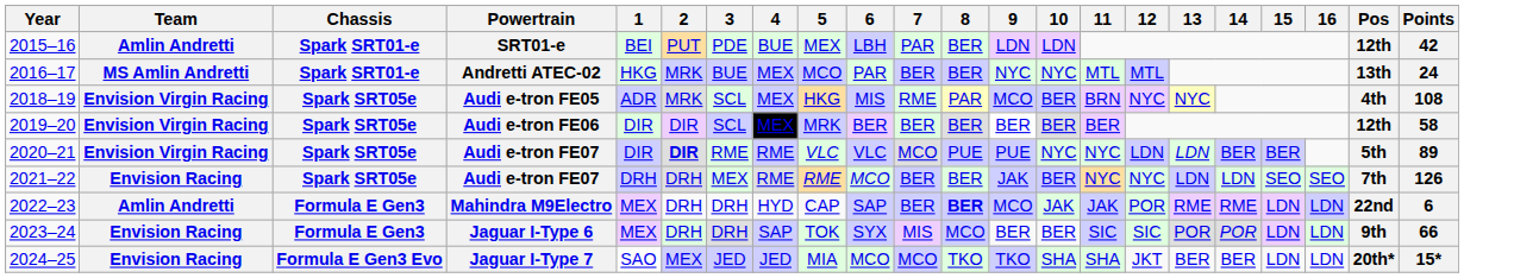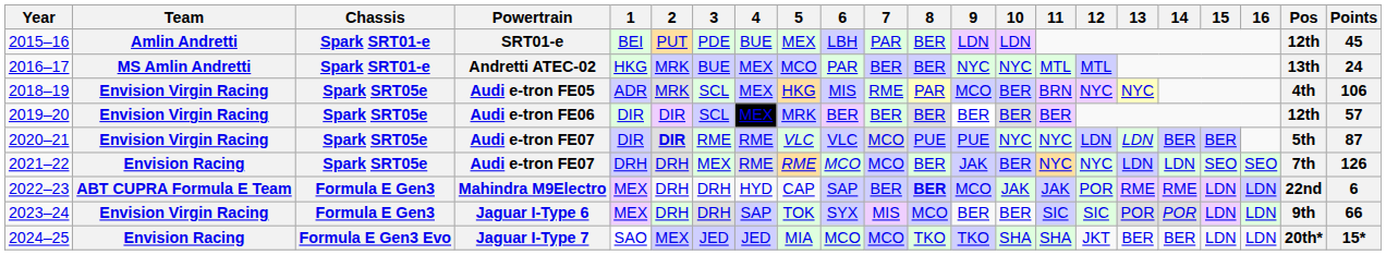 <table class="wikitable" style="text-align:center; font-size:85%">
 <tr>
 <th>Year</th>
 <th>Team</th>
 <th>Chassis</th>
 <th>Powertrain</th>
 <th>1</th>
 <th>2</th>
 <th>3</th>
 <th>4</th>
 <th>5</th>
 <th>6</th>
 <th>7</th>
 <th>8</th>
 <th>9</th>
 <th>10</th>
 <th>11</th>
 <th>12</th>
 <th>13</th>
 <th>14</th>
 <th>15</th>
 <th>16</th>
 <th>Pos</th>
 <th>Points</th>
 </tr>
 <tr>
 <td nowrap><a href='#'>2015–16</a></td>
 <th nowrap><a href='#'>Amlin Andretti</a></th>
 <th nowrap><a href='#'>Spark</a> <a href='#'>SRT01-e</a></th>
 <th>SRT01-e</th>
 <td style="background:#DFFFDF;"><a href='#'>BEI</a><br></td>
 <td style="background:#FFDF9F;"><a href='#'>PUT</a><br></td>
 <td style="background:#DFFFDF;"><a href='#'>PDE</a><br></td>
 <td style="background:#DFFFDF;"><a href='#'>BUE</a><br></td>
 <td style="background:#DFFFDF;"><a href='#'>MEX</a><br></td>
 <td style="background:#CFCFFF;"><a href='#'>LBH</a><br></td>
 <td style="background:#DFFFDF;"><a href='#'>PAR</a><br></td>
 <td style="background:#DFFFDF;"><a href='#'>BER</a><br></td>
 <td style="background:#EFCFFF;"><a href='#'>LDN</a><br></td>
 <td style="background:#EFCFFF;"><a href='#'>LDN</a><br></td>
 <td colspan=6></td>
 <th>12th</th>
-<th>42</th>
+<th>45</th>
 </tr>
 <tr>
 <td nowrap><a href='#'>2016–17</a></td>
 <th nowrap><a href='#'>MS Amlin Andretti</a></th>
 <th nowrap><a href='#'>Spark</a> <a href='#'>SRT01-e</a></th>
 <th nowrap>Andretti ATEC-02</th>
 <td style="background:#DFFFDF;"><a href='#'>HKG</a><br></td>
 <td style="background:#CFCFFF;"><a href='#'>MRK</a><br></td>
 <td style="background:#CFCFFF;"><a href='#'>BUE</a><br></td>
 <td style="background:#CFCFFF;"><a href='#'>MEX</a><br></td>
 <td style="background:#CFCFFF;"><a href='#'>MCO</a><br></td>
 <td style="background:#DFFFDF;"><a href='#'>PAR</a><br></td>
 <td style="background:#CFCFFF;"><a href='#'>BER</a><br></td>
 <td style="background:#CFCFFF;"><a href='#'>BER</a><br></td>
 <td style="background:#DFFFDF;"><a href='#'>NYC</a><br></td>
 <td style="background:#DFFFDF;"><a href='#'>NYC</a><br></td>
 <td style="background:#DFFFDF;"><a href='#'>MTL</a><br></td>
 <td style="background:#CFCFFF;"><a href='#'>MTL</a><br></td>
 <td colspan=4></td>
 <th>13th</th>
 <th>24</th>
 </tr>
 <tr>
 <td nowrap><a href='#'>2018–19</a></td>
 <th nowrap><a href='#'>Envision Virgin Racing</a></th>
 <th nowrap><a href='#'>Spark</a> <a href='#'>SRT05e</a></th>
 <th nowrap><a href='#'>Audi</a> e-tron FE05</th>
 <td style="background:#CFCFFF;"><a href='#'>ADR</a><br></td>
 <td style="background:#DFDFDF;"><a href='#'>MRK</a><br></td>
 <td style="background:#DFFFDF;"><a href='#'>SCL</a><br></td>
 <td style="background:#CFCFFF;"><a href='#'>MEX</a><br></td>
 <td style="background:#FFDF9F;"><a href='#'>HKG</a><br></td>
 <td style="background:#cfcfff;"><a href='#'>MIS</a><br></td>
 <td style="background:#DFFFDF;"><a href='#'>RME</a><br></td>
 <td style="background:#FFFFBF;"><a href='#'>PAR</a><br></td>
 <td style="background:#CFCFFF;"><a href='#'>MCO</a><br></td>
 <td style="background:#CFCFFF;"><a href='#'>BER</a><br></td>
 <td style="background:#EFCFFF;"><a href='#'>BRN</a><br></td>
 <td style="background:#EFCFFF;"><a href='#'>NYC</a><br></td>
 <td style="background:#FFFFBF;"><a href='#'>NYC</a><br></td>
 <td colspan=3></td>
 <th>4th</th>
-<th>108</th>
+<th>106</th>
 </tr>
 <tr>
 <td nowrap><a href='#'>2019–20</a></td>
 <th nowrap><a href='#'>Envision Virgin Racing</a></th>
 <th nowrap><a href='#'>Spark</a> <a href='#'>SRT05e</a></th>
 <th nowrap><a href='#'>Audi</a> e-tron FE06</th>
 <td style="background:#DFFFDF;"><a href='#'>DIR</a><br></td>
 <td style="background:#EFCFFF;"><a href='#'>DIR</a><br></td>
 <td style="background:#CFCFFF;"><a href='#'>SCL</a><br></td>
 <td style="background:#000000; color:white"><a href='#'><span>MEX</span></a><br></td>
 <td style="background:#CFCFFF;"><a href='#'>MRK</a><br></td>
 <td style="background:#EFCFFF;"><a href='#'>BER</a><br></td>
 <td style="background:#DFFFDF;"><a href='#'>BER</a><br></td>
 <td style="background:#DFDFDF;"><a href='#'>BER</a><br></td>
 <td style="background:#FFFFFF;"><a href='#'>BER</a><br></td>
 <td style="background:#DFDFDF;"><a href='#'>BER</a><br></td>
 <td style="background:#efcfff;"><a href='#'>BER</a><br></td>
 <td colspan=5></td>
 <th>12th</th>
-<th>58</th>
+<th>57</th>
 </tr>
 <tr>
 <td nowrap><a href='#'>2020–21</a></td>
 <th nowrap><a href='#'>Envision Virgin Racing</a></th>
 <th nowrap><a href='#'>Spark</a> <a href='#'>SRT05e</a></th>
 <th nowrap><a href='#'>Audi</a> e-tron FE07</th>
 <td style="background:#CFCFFF;"><a href='#'>DIR</a><br></td>
 <td style="background:#DFDFDF;"><strong><a href='#'>DIR</a></strong><br></td>
 <td style="background:#DFFFDF;"><a href='#'>RME</a><br></td>
 <td style="background:#CFCFFF;"><a href='#'>RME</a><br></td>
 <td style="background:#DFFFDF;"><em><a href='#'>VLC</a></em><br></td>
 <td style="background:#CFCFFF;"><a href='#'>VLC</a><br></td>
 <td style="background:#DFDFDF;"><a href='#'>MCO</a><br></td>
 <td style="background:#CFCFFF;"><a href='#'>PUE</a><br></td>
 <td style="background:#CFCFFF;"><a href='#'>PUE</a><br></td>
 <td style="background:#DFFFDF;"><a href='#'>NYC</a><br></td>
 <td style="background:#DFFFDF;"><a href='#'>NYC</a><br></td>
 <td style="background:#CFCFFF;"><a href='#'>LDN</a><br></td>
 <td style="background:#DFFFDF;"><em><a href='#'>LDN</a></em><br></td>
 <td style="background:#CFCFFF;"><a href='#'>BER</a><br></td>
 <td style="background:#CFCFFF;"><a href='#'>BER</a><br></td>
 <td></td>
 <th>5th</th>
-<th>89</th>
+<th>87</th>
 </tr>
 <tr>
 <td nowrap><a href='#'>2021–22</a></td>
 <th nowrap><a href='#'>Envision Racing</a></th>
 <th nowrap><a href='#'>Spark</a> <a href='#'>SRT05e</a></th>
 <th nowrap><a href='#'>Audi</a> e-tron FE07</th>
 <td style="background:#CFCFFF;"><a href='#'>DRH</a><br></td>
 <td style="background:#DFDFDF;"><a href='#'>DRH</a><br></td>
 <td style="background:#DFFFDF;"><a href='#'>MEX</a><br></td>
 <td style="background:#DFDFDF;"><a href='#'>RME</a><br></td>
 <td style="background:#FFDF9F;"><em><a href='#'>RME</a></em><br></td>
 <td style="background:#DFFFDF;"><em><a href='#'>MCO</a></em><br></td>
-<td style="background:#CFCFFF;"><a href='#'>BER</a><br></td>
+<td style="background:#CFCFFF;"><a href='#'>MCO</a><br></td>
 <td style="background:#DFFFDF;"><a href='#'>BER</a><br></td>
 <td style="background:#CFCFFF;"><a href='#'>JAK</a><br></td>
 <td style="background:#CFCFFF;"><a href='#'>BER</a><br></td>
 <td style="background:#FFDF9F;"><a href='#'>NYC</a><br></td>
 <td style="background:#DFFFDF;"><a href='#'>NYC</a><br></td>
 <td style="background:#CFCFFF;"><a href='#'>LDN</a><br></td>
 <td style="background:#DFFFDF;"><a href='#'>LDN</a><br></td>
 <td style="background:#DFFFDF;"><a href='#'>SEO</a><br></td>
 <td style="background:#DFFFDF;"><a href='#'>SEO</a><br></td>
 <th>7th</th>
 <th>126</th>
 </tr>
 <tr>
 <td nowrap><a href='#'>2022–23</a></td>
-<th nowrap><a href='#'>Amlin Andretti</a></th>
+<th nowrap><a href='#'>ABT CUPRA Formula E Team</a></th>
 <th nowrap><a href='#'>Formula E Gen3</a></th>
 <th nowrap><a href='#'>Mahindra M9Electro</a></th>
 <td style="background:#EFCFFF;"><a href='#'>MEX</a><br></td>
 <td><a href='#'>DRH</a></td>
 <td><a href='#'>DRH</a></td>
 <td><a href='#'>HYD</a></td>
 <td><a href='#'>CAP</a></td>
 <td style="background:#CFCFFF;"><a href='#'>SAP</a><br></td>
 <td style="background:#CFCFFF;"><a href='#'>BER</a><br></td>
 <td style="background:#cfcfff;"><strong><a href='#'>BER</a></strong><br></td>
 <td style="background:#cfcfff;"><a href='#'>MCO</a><br></td>
 <td style="background:#dfffdf;"><a href='#'>JAK</a><br></td>
 <td style="background:#cfcfff;"><a href='#'>JAK</a><br></td>
 <td style="background:#dfffdf;"><a href='#'>POR</a><br></td>
 <td style="background:#efcfff;"><a href='#'>RME</a><br></td>
 <td style="background:#efcfff;"><a href='#'>RME</a><br></td>
 <td style="background:#EFCFFF;"><a href='#'>LDN</a><br></td>
 <td style="background:#CFCFFF;"><a href='#'>LDN</a><br></td>
 <th>22nd</th>
 <th>6</th>
 </tr>
 <tr>
 <td nowrap><a href='#'>2023–24</a></td>
-<th nowrap><a href='#'>Envision Racing</a></th>
+<th nowrap><a href='#'>Envision Virgin Racing</a></th>
 <th nowrap><a href='#'>Formula E Gen3</a></th>
 <th nowrap><a href='#'>Jaguar I-Type 6</a></th>
 <td style="background:#EFCFFF;"><a href='#'>MEX</a><br></td>
 <td style="background:#DFFFDF;"><a href='#'>DRH</a><br></td>
 <td style="background:#DFDFDF;"><a href='#'>DRH</a><br></td>
 <td style="background:#cfcfff;"><a href='#'>SAP</a><br></td>
 <td style="background:#dfffdf;"><a href='#'>TOK</a><br></td>
 <td style="background:#CFCFFF;"><a href='#'>SYX</a><br></td>
 <td style="background:#efcfff;"><a href='#'>MIS</a><br></td>
 <td style="background:#cfcfff;"><a href='#'>MCO</a><br></td>
 <td><a href='#'>BER</a></td>
 <td><a href='#'>BER</a></td>
 <td style="background:#cfcfff;"><a href='#'>SIC</a><br></td>
 <td style="background:#dfffdf;"><a href='#'>SIC</a><br></td>
 <td style="background:#DFDFDF;"><a href='#'>POR</a><br></td>
 <td style="background:#DFDFDF;"><em><a href='#'>POR</a></em><br></td>
 <td style="background:#EFCFFF;"><a href='#'>LDN</a><br></td>
 <td style="background:#DFFFDF;"><a href='#'>LDN</a><br></td>
 <th>9th</th>
 <th>66</th>
 </tr>
 <tr>
 <td nowrap><a href='#'>2024–25</a></td>
 <th nowrap><a href='#'>Envision Racing</a></th>
 <th nowrap><a href='#'>Formula E Gen3 Evo</a></th>
 <th nowrap><a href='#'>Jaguar I-Type 7</a></th>
 <td style="background:#FFFFFF;"><a href='#'>SAO</a><br></td>
 <td style="background:#CFCFFF;"><a href='#'>MEX</a><br></td>
 <td style="background:#CFCFFF;"><a href='#'>JED</a><br></td>
 <td style="background:#CFCFFF;"><a href='#'>JED</a><br></td>
 <td style="background:#DFFFDF;"><a href='#'>MIA</a><br></td>
 <td style="background:#DFFFDF;"><a href='#'>MCO</a><br></td>
 <td style="background:#CFCFFF;"><a href='#'>MCO</a><br></td>
 <td style="background:#DFFFDF;"><a href='#'>TKO</a><br></td>
 <td style="background:#CFCFFF;"><a href='#'>TKO</a><br></td>
 <td style="background:#DFFFDF;"><a href='#'>SHA</a><br></td>
 <td style="background:#DFFFDF;"><a href='#'>SHA</a><br></td>
 <td><a href='#'>JKT</a></td>
 <td><a href='#'>BER</a></td>
 <td><a href='#'>BER</a></td>
 <td><a href='#'>LDN</a></td>
 <td><a href='#'>LDN</a></td>
 <th>20th*</th>
 <th>15*</th>
 </tr>
 </table>
